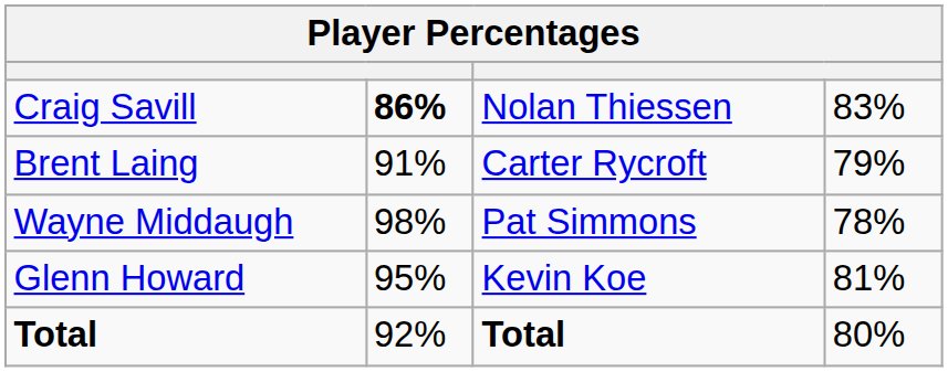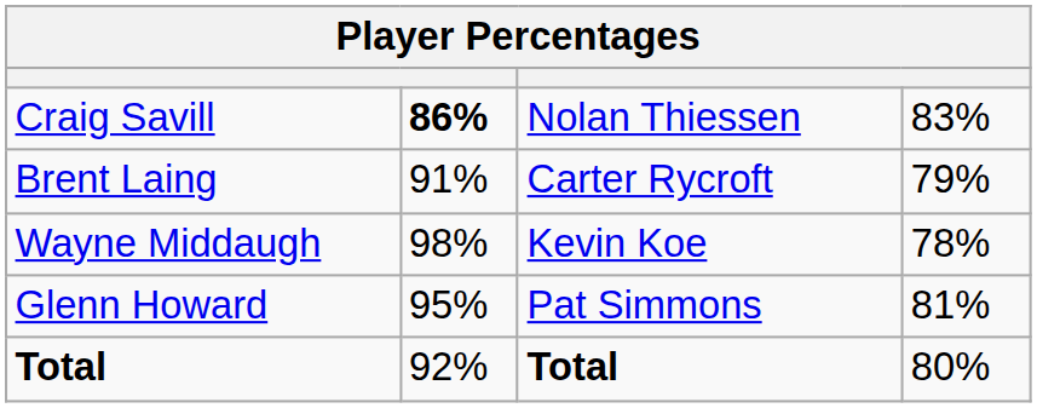 <table class="wikitable">
 <tr>
 <th colspan=4 width=400>Player Percentages</th>
 </tr>
 <tr>
 <th colspan=2 width=200></th>
 <th colspan=2 width=200></th>
 </tr>
 <tr>
 <td><a href='#'>Craig Savill</a></td>
 <td><strong>86%</strong></td>
 <td><a href='#'>Nolan Thiessen</a></td>
 <td>83%</td>
 </tr>
 <tr>
 <td><a href='#'>Brent Laing</a></td>
 <td>91%</td>
 <td><a href='#'>Carter Rycroft</a></td>
 <td>79%</td>
 </tr>
 <tr>
 <td><a href='#'>Wayne Middaugh</a></td>
 <td>98%</td>
-<td><a href='#'>Pat Simmons</a></td>
+<td><a href='#'>Kevin Koe</a></td>
 <td>78%</td>
 </tr>
 <tr>
 <td><a href='#'>Glenn Howard</a></td>
 <td>95%</td>
-<td><a href='#'>Kevin Koe</a></td>
+<td><a href='#'>Pat Simmons</a></td>
 <td>81%</td>
 </tr>
 <tr>
 <td><strong>Total</strong></td>
 <td>92%</td>
 <td><strong>Total</strong></td>
 <td>80%</td>
 </tr>
 </table>
